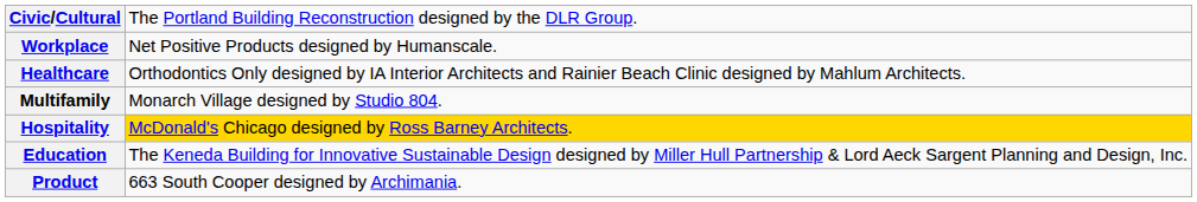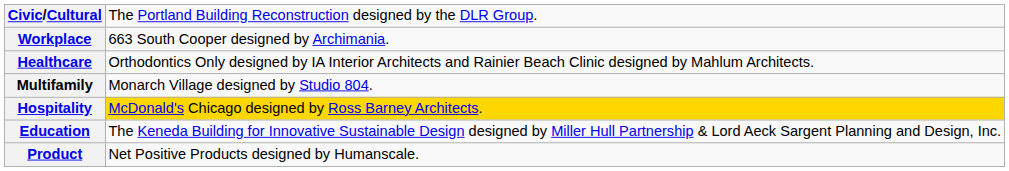 <table class="wikitable mw-collapsible">
 <tr>
 <th><a href='#'>Civic</a>/<a href='#'>Cultural</a></th>
 <td>The <a href='#'>Portland Building Reconstruction</a> designed by the <a href='#'>DLR Group</a>.</td>
 </tr>
 <tr>
 <th><a href='#'>Workplace</a></th>
-<td>Net Positive Products designed by Humanscale.</td>
+<td>663 South Cooper designed by <a href='#'>Archimania</a>.</td>
 </tr>
 <tr>
 <th><a href='#'>Healthcare</a></th>
 <td>Orthodontics Only designed by IA Interior Architects  and Rainier Beach Clinic designed by Mahlum Architects.</td>
 </tr>
 <tr>
 <th>Multifamily</th>
 <td>Monarch Village designed by <a href='#'>Studio 804</a>.</td>
 </tr>
 <tr>
 <th><a href='#'>Hospitality</a></th>
 <td style="background: gold;"><a href='#'>McDonald's</a> Chicago designed by <a href='#'>Ross Barney Architects</a>.</td>
 </tr>
 <tr>
 <th><a href='#'>Education</a></th>
 <td>The <a href='#'>Keneda Building for Innovative Sustainable Design</a> designed by <a href='#'>Miller Hull Partnership</a> & Lord Aeck Sargent Planning and Design, Inc.</td>
 </tr>
 <tr>
 <th><a href='#'>Product</a></th>
-<td>663 South Cooper designed by <a href='#'>Archimania</a>.</td>
+<td>Net Positive Products designed by Humanscale.</td>
 </tr>
 </table>
